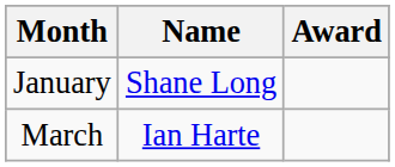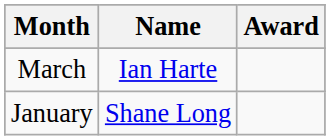 <table class="wikitable" style="text-align:center; border:1px #aaa solid; font-size:95%;">
 <tr>
 <th>Month</th>
 <th>Name</th>
 <th>Award</th>
 </tr>
 <tr>
+<td>March</td>
+<td> <a href='#'>Ian Harte</a></td>
+<td></td>
+</tr>
+<tr>
 <td>January</td>
 <td> <a href='#'>Shane Long</a></td>
 <td></td>
 </tr>
-<tr>
-<td>March</td>
-<td> <a href='#'>Ian Harte</a></td>
-<td></td>
-</tr>
 </table>
